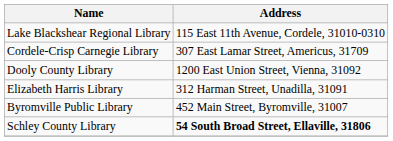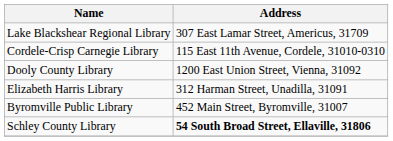 <table class="wikitable">
 <tr>
 <th>Name</th>
 <th>Address</th>
 </tr>
 <tr>
 <td>Lake Blackshear Regional Library</td>
-<td>115 East 11th Avenue, Cordele, 31010-0310</td>
+<td>307 East Lamar Street, Americus, 31709</td>
 </tr>
 <tr>
 <td>Cordele-Crisp Carnegie Library</td>
-<td>307 East Lamar Street, Americus, 31709</td>
+<td>115 East 11th Avenue, Cordele, 31010-0310</td>
 </tr>
 <tr>
 <td>Dooly County Library</td>
 <td>1200 East Union Street, Vienna, 31092</td>
 </tr>
 <tr>
 <td>Elizabeth Harris Library</td>
 <td>312 Harman Street, Unadilla, 31091</td>
 </tr>
 <tr>
 <td>Byromville Public Library</td>
 <td>452 Main Street, Byromville, 31007</td>
 </tr>
 <tr>
 <td>Schley County Library</td>
 <td><strong>54 South Broad Street, Ellaville, 31806</strong></td>
 </tr>
 <tr>
 </tr>
 </table>
